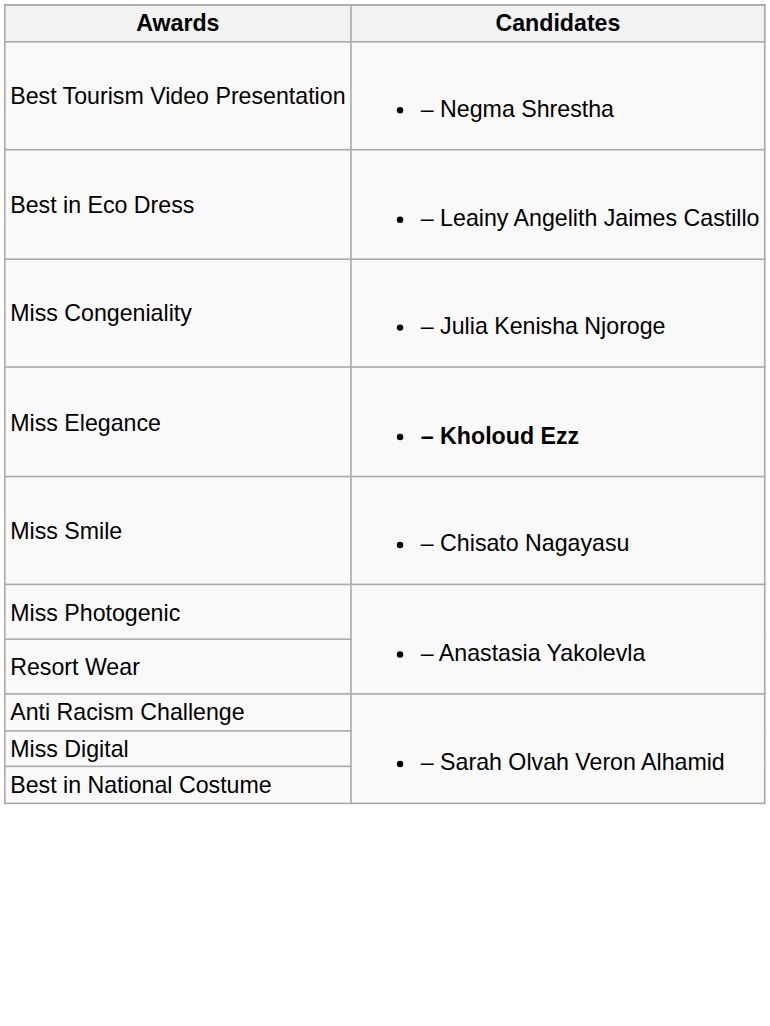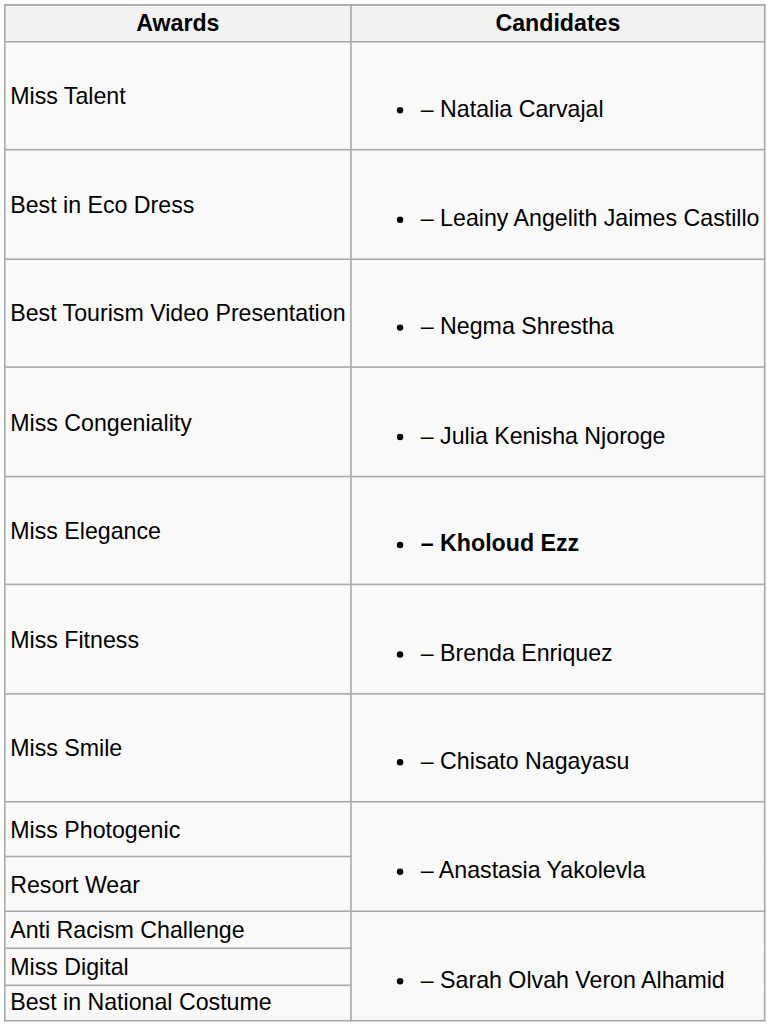 <table class="wikitable sortable" style="font-size: 90%;" border="2" cellpadding="4" background: #f9f9f9;>
 <tr align="center">
 </tr>
 <tr bgcolor="#CCCCCC" align="center">
 <th>Awards</th>
 <th>Candidates</th>
 </tr>
 <tr>
-<td>Best Tourism Video Presentation</td>
-<td><br><ul><li> – Negma Shrestha</li></ul></td>
+<td>Miss Talent</td>
+<td><br><ul><li> – Natalia Carvajal</li></ul></td>
 </tr>
 <tr>
 <td>Best in Eco Dress</td>
 <td><br><ul><li> – Leainy Angelith Jaimes Castillo</li></ul></td>
+</tr>
+<tr>
+<td>Best Tourism Video Presentation</td>
+<td><br><ul><li> – Negma Shrestha</li></ul></td>
 </tr>
 <tr>
 <td>Miss Congeniality</td>
 <td><br><ul><li> – Julia Kenisha Njoroge</li></ul></td>
 </tr>
 <tr>
 <td>Miss Elegance</td>
 <td><strong><br><ul><li> – Kholoud Ezz</li></ul></strong></td>
+</tr>
+<tr>
+<td>Miss Fitness</td>
+<td><br><ul><li> – Brenda Enriquez</li></ul></td>
 </tr>
 <tr>
 <td>Miss Smile</td>
 <td><br><ul><li> – Chisato Nagayasu</li></ul></td>
 </tr>
 <tr>
 <td>Miss Photogenic</td>
 <td rowspan="2"><br><ul><li> – Anastasia Yakolevla</li></ul></td>
 </tr>
 <tr>
 <td>Resort Wear</td>
 </tr>
 <tr>
 <td>Anti Racism Challenge</td>
 <td rowspan="3"><br><ul><li> – Sarah Olvah Veron Alhamid</li></ul></td>
 </tr>
 <tr>
 <td>Miss Digital</td>
 </tr>
 <tr>
 <td>Best in National Costume</td>
 </tr>
 </table>
